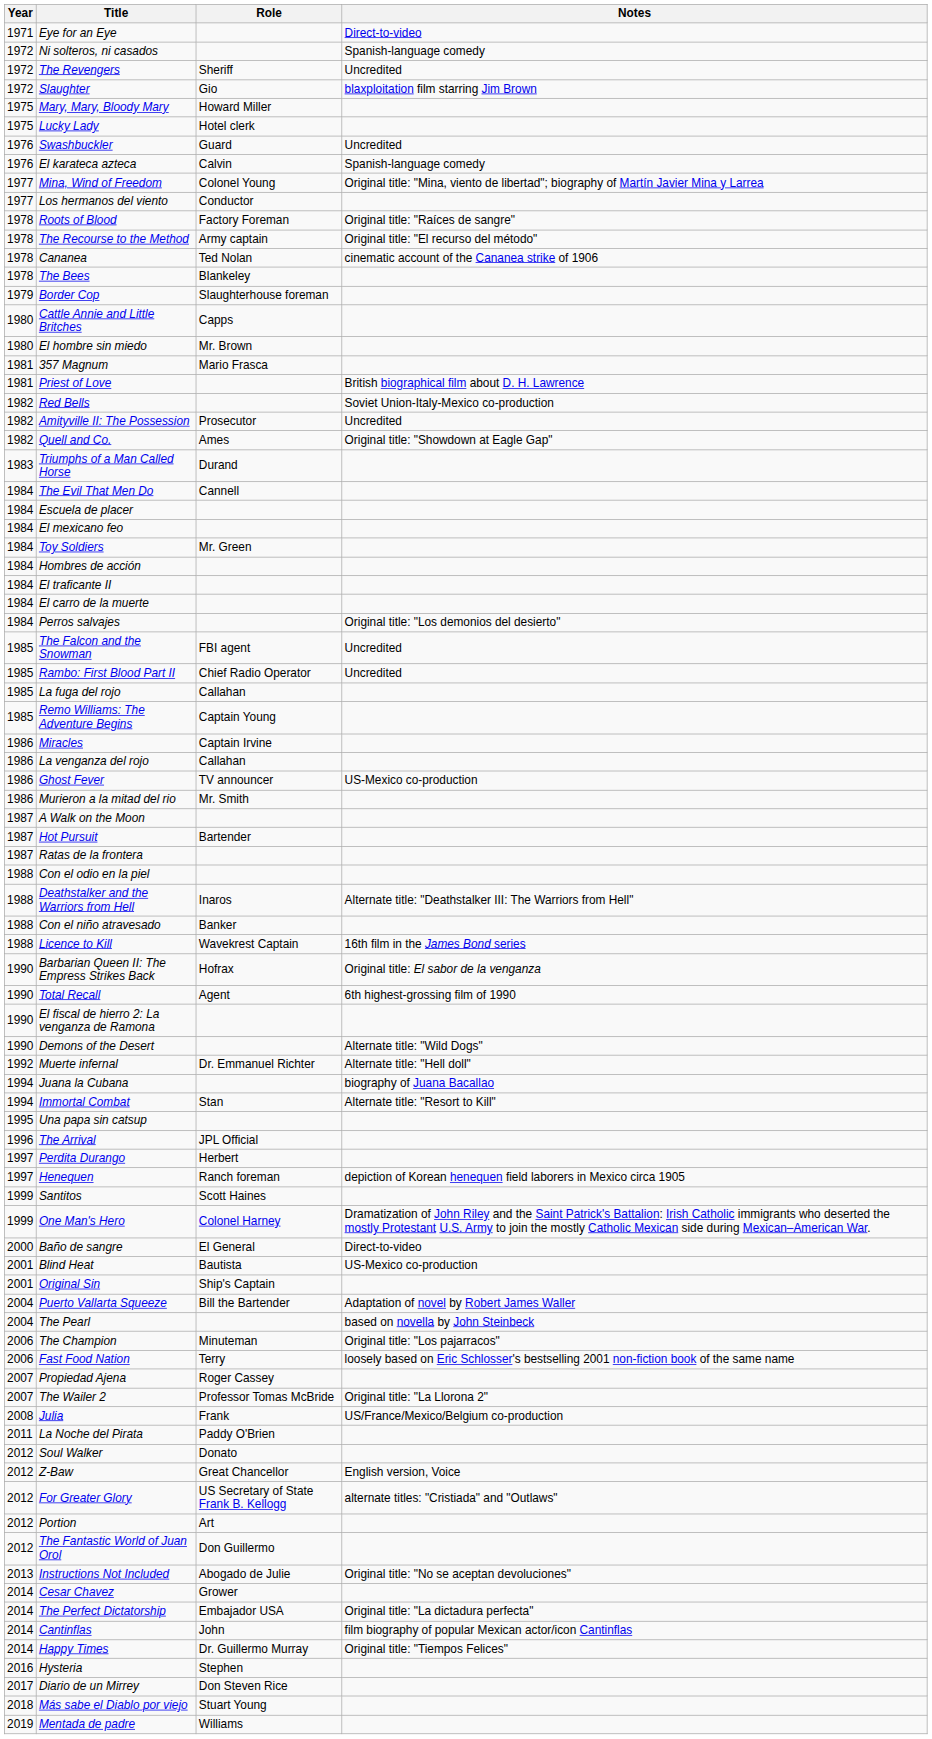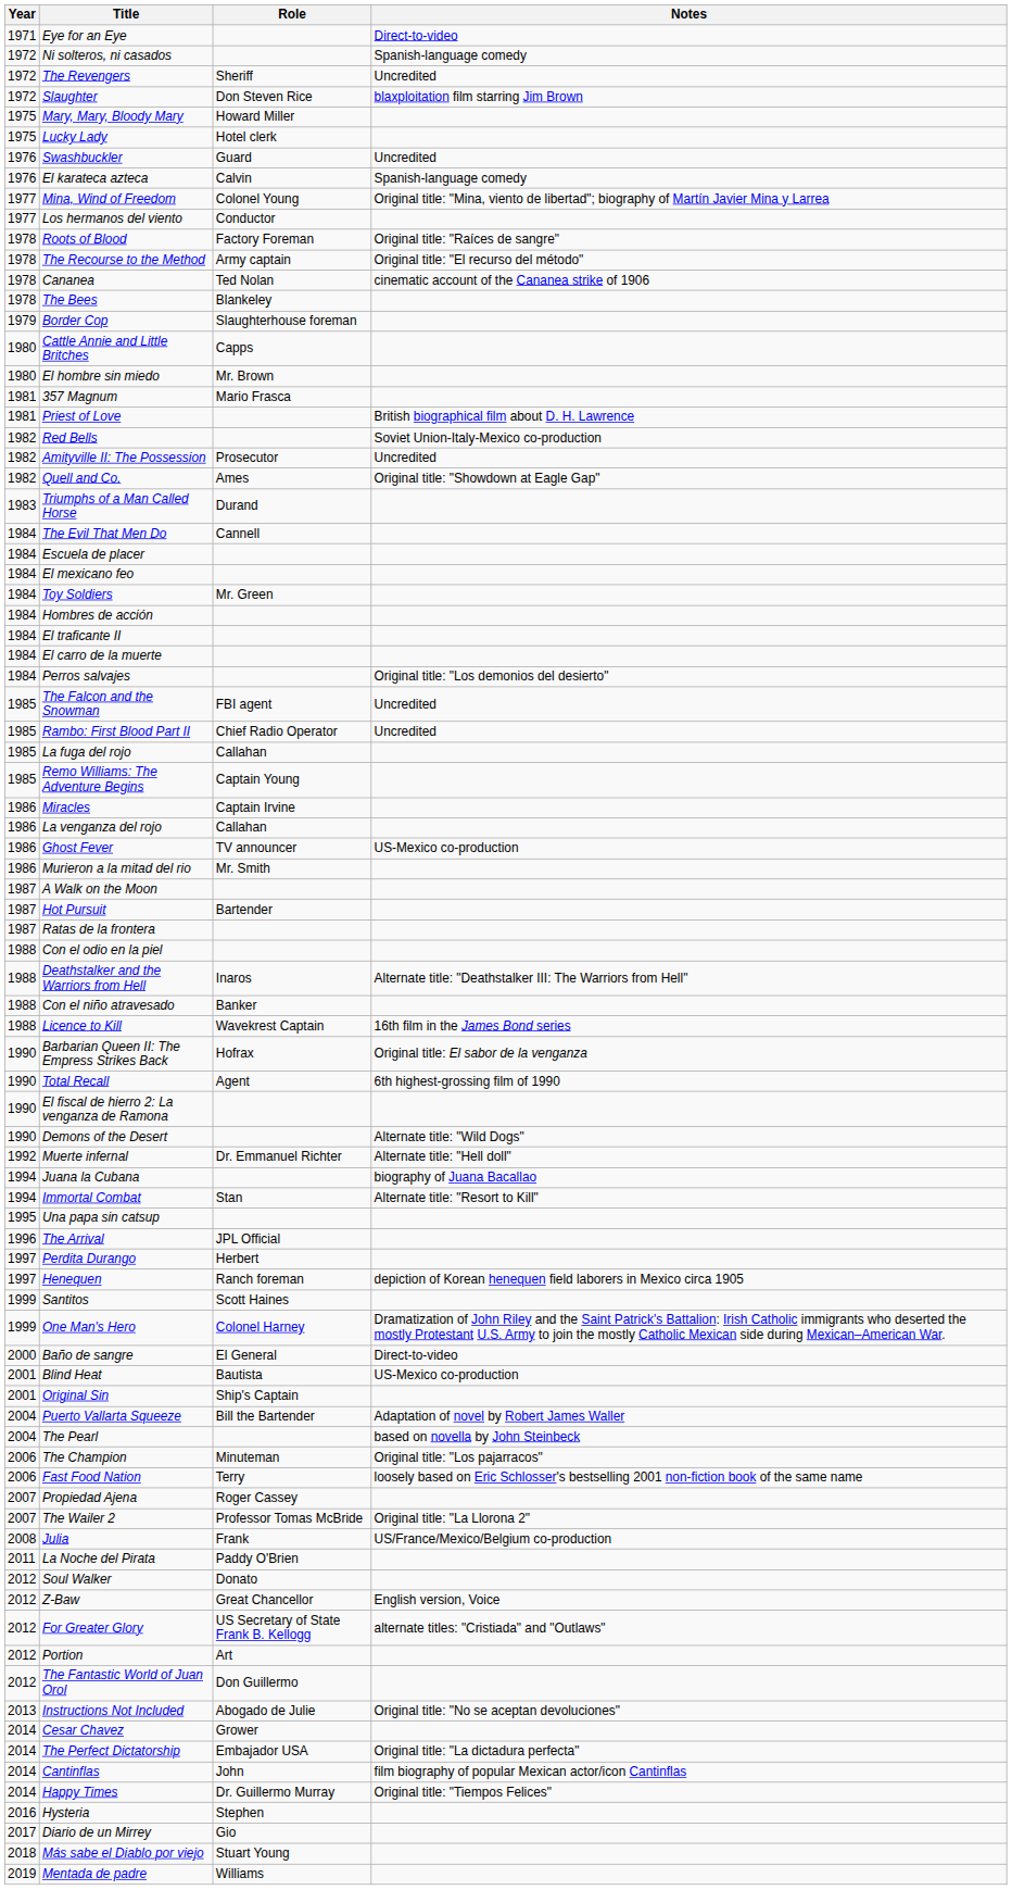 <table class="wikitable">
 <tr>
 <th>Year</th>
 <th>Title</th>
 <th>Role</th>
 <th>Notes</th>
 </tr>
 <tr>
 <td>1971</td>
 <td><em>Eye for an Eye</em></td>
 <td></td>
 <td><a href='#'>Direct-to-video</a></td>
 </tr>
 <tr>
 <td>1972</td>
 <td><em>Ni solteros, ni casados</em></td>
 <td></td>
 <td>Spanish-language comedy</td>
 </tr>
 <tr>
 <td>1972</td>
 <td><em><a href='#'>The Revengers</a></em></td>
 <td>Sheriff</td>
 <td>Uncredited</td>
 </tr>
 <tr>
 <td>1972</td>
 <td><em><a href='#'>Slaughter</a></em></td>
-<td>Gio</td>
+<td>Don Steven Rice</td>
 <td><a href='#'>blaxploitation</a> film starring <a href='#'>Jim Brown</a></td>
 </tr>
 <tr>
 <td>1975</td>
 <td><em><a href='#'>Mary, Mary, Bloody Mary</a></em></td>
 <td>Howard Miller</td>
 <td></td>
 </tr>
 <tr>
 <td>1975</td>
 <td><em><a href='#'>Lucky Lady</a></em></td>
 <td>Hotel clerk</td>
 <td></td>
 </tr>
 <tr>
 <td>1976</td>
 <td><em><a href='#'>Swashbuckler</a></em></td>
 <td>Guard</td>
 <td>Uncredited</td>
 </tr>
 <tr>
 <td>1976</td>
 <td><em>El karateca azteca</em></td>
 <td>Calvin</td>
 <td>Spanish-language comedy</td>
 </tr>
 <tr>
 <td>1977</td>
 <td><em><a href='#'>Mina, Wind of Freedom</a></em></td>
 <td>Colonel Young</td>
 <td>Original title: "Mina, viento de libertad"; biography of <a href='#'>Martín Javier Mina y Larrea</a></td>
 </tr>
 <tr>
 <td>1977</td>
 <td><em>Los hermanos del viento</em></td>
 <td>Conductor</td>
 <td></td>
 </tr>
 <tr>
 <td>1978</td>
 <td><em><a href='#'>Roots of Blood</a></em></td>
 <td>Factory Foreman</td>
 <td>Original title: "Raíces de sangre"</td>
 </tr>
 <tr>
 <td>1978</td>
 <td><em><a href='#'>The Recourse to the Method</a></em></td>
 <td>Army captain</td>
 <td>Original title: "El recurso del método"</td>
 </tr>
 <tr>
 <td>1978</td>
 <td><em>Cananea</em></td>
 <td>Ted Nolan</td>
 <td>cinematic account of the <a href='#'>Cananea strike</a> of 1906</td>
 </tr>
 <tr>
 <td>1978</td>
 <td><em><a href='#'>The Bees</a></em></td>
 <td>Blankeley</td>
 <td></td>
 </tr>
 <tr>
 <td>1979</td>
 <td><em><a href='#'>Border Cop</a></em></td>
 <td>Slaughterhouse foreman</td>
 <td></td>
 </tr>
 <tr>
 <td>1980</td>
 <td><em><a href='#'>Cattle Annie and Little Britches</a></em></td>
 <td>Capps</td>
 <td></td>
 </tr>
 <tr>
 <td>1980</td>
 <td><em>El hombre sin miedo</em></td>
 <td>Mr. Brown</td>
 <td></td>
 </tr>
 <tr>
 <td>1981</td>
 <td><em>357 Magnum</em></td>
 <td>Mario Frasca</td>
 <td></td>
 </tr>
 <tr>
 <td>1981</td>
 <td><em><a href='#'>Priest of Love</a></em></td>
 <td></td>
 <td>British <a href='#'>biographical film</a> about <a href='#'>D. H. Lawrence</a></td>
 </tr>
 <tr>
 <td>1982</td>
 <td><em><a href='#'>Red Bells</a></em></td>
 <td></td>
 <td>Soviet Union-Italy-Mexico co-production</td>
 </tr>
 <tr>
 <td>1982</td>
 <td><em><a href='#'>Amityville II: The Possession</a></em></td>
 <td>Prosecutor</td>
 <td>Uncredited</td>
 </tr>
 <tr>
 <td>1982</td>
 <td><em><a href='#'>Quell and Co.</a></em></td>
 <td>Ames</td>
 <td>Original title: "Showdown at Eagle Gap"</td>
 </tr>
 <tr>
 <td>1983</td>
 <td><em><a href='#'>Triumphs of a Man Called Horse</a></em></td>
 <td>Durand</td>
 <td></td>
 </tr>
 <tr>
 <td>1984</td>
 <td><em><a href='#'>The Evil That Men Do</a></em></td>
 <td>Cannell</td>
 <td></td>
 </tr>
 <tr>
 <td>1984</td>
 <td><em>Escuela de placer</em></td>
 <td></td>
 <td></td>
 </tr>
 <tr>
 <td>1984</td>
 <td><em>El mexicano feo</em></td>
 <td></td>
 <td></td>
 </tr>
 <tr>
 <td>1984</td>
 <td><em><a href='#'>Toy Soldiers</a></em></td>
 <td>Mr. Green</td>
 <td></td>
 </tr>
 <tr>
 <td>1984</td>
 <td><em>Hombres de acción</em></td>
 <td></td>
 <td></td>
 </tr>
 <tr>
 <td>1984</td>
 <td><em>El traficante II</em></td>
 <td></td>
 <td></td>
 </tr>
 <tr>
 <td>1984</td>
 <td><em>El carro de la muerte</em></td>
 <td></td>
 <td></td>
 </tr>
 <tr>
 <td>1984</td>
 <td><em>Perros salvajes</em></td>
 <td></td>
 <td>Original title: "Los demonios del desierto"</td>
 </tr>
 <tr>
 <td>1985</td>
 <td><em><a href='#'>The Falcon and the Snowman</a></em></td>
 <td>FBI agent</td>
 <td>Uncredited</td>
 </tr>
 <tr>
 <td>1985</td>
 <td><em><a href='#'>Rambo: First Blood Part II</a></em></td>
 <td>Chief Radio Operator</td>
 <td>Uncredited</td>
 </tr>
 <tr>
 <td>1985</td>
 <td><em>La fuga del rojo</em></td>
 <td>Callahan</td>
 <td></td>
 </tr>
 <tr>
 <td>1985</td>
 <td><em><a href='#'>Remo Williams: The Adventure Begins</a></em></td>
 <td>Captain Young</td>
 <td></td>
 </tr>
 <tr>
 <td>1986</td>
 <td><em><a href='#'>Miracles</a></em></td>
 <td>Captain Irvine</td>
 <td></td>
 </tr>
 <tr>
 <td>1986</td>
 <td><em>La venganza del rojo</em></td>
 <td>Callahan</td>
 <td></td>
 </tr>
 <tr>
 <td>1986</td>
 <td><em><a href='#'>Ghost Fever</a></em></td>
 <td>TV announcer</td>
 <td>US-Mexico co-production</td>
 </tr>
 <tr>
 <td>1986</td>
 <td><em>Murieron a la mitad del rio</em></td>
 <td>Mr. Smith</td>
 <td></td>
 </tr>
 <tr>
 <td>1987</td>
 <td><em>A Walk on the Moon</em></td>
 <td></td>
 <td></td>
 </tr>
 <tr>
 <td>1987</td>
 <td><em><a href='#'>Hot Pursuit</a></em></td>
 <td>Bartender</td>
 <td></td>
 </tr>
 <tr>
 <td>1987</td>
 <td><em>Ratas de la frontera</em></td>
 <td></td>
 <td></td>
 </tr>
 <tr>
 <td>1988</td>
 <td><em>Con el odio en la piel</em></td>
 <td></td>
 <td></td>
 </tr>
 <tr>
 <td>1988</td>
 <td><em><a href='#'>Deathstalker and the Warriors from Hell</a></em></td>
 <td>Inaros</td>
 <td>Alternate title: "Deathstalker III: The Warriors from Hell"</td>
 </tr>
 <tr>
 <td>1988</td>
 <td><em>Con el niño atravesado</em></td>
 <td>Banker</td>
 <td></td>
 </tr>
 <tr>
 <td>1988</td>
 <td><em><a href='#'>Licence to Kill</a></em></td>
 <td>Wavekrest Captain</td>
 <td>16th film in the <a href='#'><em>James Bond</em> series</a></td>
 </tr>
 <tr>
 <td>1990</td>
 <td><em>Barbarian Queen II: The Empress Strikes Back</em></td>
 <td>Hofrax</td>
 <td>Original title: <em>El sabor de la venganza</em></td>
 </tr>
 <tr>
 <td>1990</td>
 <td><em><a href='#'>Total Recall</a></em></td>
 <td>Agent</td>
 <td>6th highest-grossing film of 1990</td>
 </tr>
 <tr>
 <td>1990</td>
 <td><em>El fiscal de hierro 2: La venganza de Ramona</em></td>
 <td></td>
 <td></td>
 </tr>
 <tr>
 <td>1990</td>
 <td><em>Demons of the Desert</em></td>
 <td></td>
 <td>Alternate title: "Wild Dogs"</td>
 </tr>
 <tr>
 <td>1992</td>
 <td><em>Muerte infernal</em></td>
 <td>Dr. Emmanuel Richter</td>
 <td>Alternate title: "Hell doll"</td>
 </tr>
 <tr>
 <td>1994</td>
 <td><em>Juana la Cubana</em></td>
 <td></td>
 <td>biography of <a href='#'>Juana Bacallao</a></td>
 </tr>
 <tr>
 <td>1994</td>
 <td><em><a href='#'>Immortal Combat</a></em></td>
 <td>Stan</td>
 <td>Alternate title: "Resort to Kill"</td>
 </tr>
 <tr>
 <td>1995</td>
 <td><em>Una papa sin catsup</em></td>
 <td></td>
 <td></td>
 </tr>
 <tr>
 <td>1996</td>
 <td><em><a href='#'>The Arrival</a></em></td>
 <td>JPL Official</td>
 <td></td>
 </tr>
 <tr>
 <td>1997</td>
 <td><em><a href='#'>Perdita Durango</a></em></td>
 <td>Herbert</td>
 <td></td>
 </tr>
 <tr>
 <td>1997</td>
 <td><em><a href='#'>Henequen</a></em></td>
 <td>Ranch foreman</td>
 <td>depiction of Korean <a href='#'>henequen</a> field laborers in Mexico circa 1905</td>
 </tr>
 <tr>
 <td>1999</td>
 <td><em>Santitos</em></td>
 <td>Scott Haines</td>
 <td></td>
 </tr>
 <tr>
 <td>1999</td>
 <td><em><a href='#'>One Man's Hero</a></em></td>
 <td><a href='#'>Colonel Harney</a></td>
 <td>Dramatization of <a href='#'>John Riley</a> and the <a href='#'>Saint Patrick's Battalion</a>: <a href='#'>Irish Catholic</a> immigrants who deserted the <a href='#'>mostly Protestant</a> <a href='#'>U.S. Army</a> to join the mostly <a href='#'>Catholic Mexican</a> side during <a href='#'>Mexican–American War</a>.</td>
 </tr>
 <tr>
 <td>2000</td>
 <td><em>Baño de sangre</em></td>
 <td>El General</td>
 <td>Direct-to-video</td>
 </tr>
 <tr>
 <td>2001</td>
 <td><em>Blind Heat</em></td>
 <td>Bautista</td>
 <td>US-Mexico co-production</td>
 </tr>
 <tr>
 <td>2001</td>
 <td><em><a href='#'>Original Sin</a></em></td>
 <td>Ship's Captain</td>
 <td></td>
 </tr>
 <tr>
 <td>2004</td>
 <td><em><a href='#'>Puerto Vallarta Squeeze</a></em></td>
 <td>Bill the Bartender</td>
 <td>Adaptation of <a href='#'>novel</a> by <a href='#'>Robert James Waller</a></td>
 </tr>
 <tr>
 <td>2004</td>
 <td><em>The Pearl</em></td>
 <td></td>
 <td>based on <a href='#'>novella</a> by <a href='#'>John Steinbeck</a></td>
 </tr>
 <tr>
 <td>2006</td>
 <td><em>The Champion</em></td>
 <td>Minuteman</td>
 <td>Original title: "Los pajarracos"</td>
 </tr>
 <tr>
 <td>2006</td>
 <td><em><a href='#'>Fast Food Nation</a></em></td>
 <td>Terry</td>
 <td>loosely based on <a href='#'>Eric Schlosser</a>'s bestselling 2001 <a href='#'>non-fiction book</a> of the same name</td>
 </tr>
 <tr>
 <td>2007</td>
 <td><em>Propiedad Ajena</em></td>
 <td>Roger Cassey</td>
 <td></td>
 </tr>
 <tr>
 <td>2007</td>
 <td><em>The Wailer 2</em></td>
 <td>Professor Tomas McBride</td>
 <td>Original title: "La Llorona 2"</td>
 </tr>
 <tr>
 <td>2008</td>
 <td><em><a href='#'>Julia</a></em></td>
 <td>Frank</td>
 <td>US/France/Mexico/Belgium co-production</td>
 </tr>
 <tr>
 <td>2011</td>
 <td><em>La Noche del Pirata</em></td>
 <td>Paddy O'Brien</td>
 <td></td>
 </tr>
 <tr>
 <td>2012</td>
 <td><em>Soul Walker</em></td>
 <td>Donato</td>
 <td></td>
 </tr>
 <tr>
 <td>2012</td>
 <td><em>Z-Baw</em></td>
 <td>Great Chancellor</td>
 <td>English version, Voice</td>
 </tr>
 <tr>
 <td>2012</td>
 <td><em><a href='#'>For Greater Glory</a></em></td>
 <td>US Secretary of State <a href='#'>Frank B. Kellogg</a></td>
 <td>alternate titles: "Cristiada" and "Outlaws"</td>
 </tr>
 <tr>
 <td>2012</td>
 <td><em>Portion</em></td>
 <td>Art</td>
 <td></td>
 </tr>
 <tr>
 <td>2012</td>
 <td><em><a href='#'>The Fantastic World of Juan Orol</a></em></td>
 <td>Don Guillermo</td>
 <td></td>
 </tr>
 <tr>
 <td>2013</td>
 <td><em><a href='#'>Instructions Not Included</a></em></td>
 <td>Abogado de Julie</td>
 <td>Original title: "No se aceptan devoluciones"</td>
 </tr>
 <tr>
 <td>2014</td>
 <td><em><a href='#'>Cesar Chavez</a></em></td>
 <td>Grower</td>
 <td></td>
 </tr>
 <tr>
 <td>2014</td>
 <td><em><a href='#'>The Perfect Dictatorship</a></em></td>
 <td>Embajador USA</td>
 <td>Original title: "La dictadura perfecta"</td>
 </tr>
 <tr>
 <td>2014</td>
 <td><em><a href='#'>Cantinflas</a></em></td>
 <td>John</td>
 <td>film biography of popular Mexican actor/icon <a href='#'>Cantinflas</a></td>
 </tr>
 <tr>
 <td>2014</td>
 <td><em><a href='#'>Happy Times</a></em></td>
 <td>Dr. Guillermo Murray</td>
 <td>Original title: "Tiempos Felices"</td>
 </tr>
 <tr>
 <td>2016</td>
 <td><em>Hysteria</em></td>
 <td>Stephen</td>
 <td></td>
 </tr>
 <tr>
 <td>2017</td>
 <td><em>Diario de un Mirrey</em></td>
-<td>Don Steven Rice</td>
+<td>Gio</td>
 <td></td>
 </tr>
 <tr>
 <td>2018</td>
 <td><em><a href='#'>Más sabe el Diablo por viejo</a></em></td>
 <td>Stuart Young</td>
 <td></td>
 </tr>
 <tr>
 <td>2019</td>
 <td><em><a href='#'>Mentada de padre</a></em></td>
 <td>Williams</td>
 <td></td>
 </tr>
 </table>
